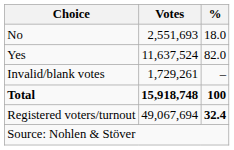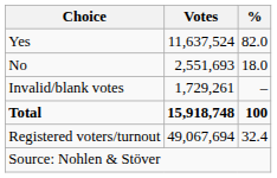 <table class=wikitable style=text-align:right>
 <tr>
 <th>Choice</th>
 <th>Votes</th>
 <th>%</th>
 </tr>
 <tr>
+<td align=left>Yes</td>
+<td>11,637,524</td>
+<td>82.0</td>
+</tr>
+<tr>
 <td align=left>No</td>
 <td>2,551,693</td>
 <td>18.0</td>
-</tr>
-<tr>
-<td align=left>Yes</td>
-<td>11,637,524</td>
-<td>82.0</td>
 </tr>
 <tr>
 <td align=left>Invalid/blank votes</td>
 <td>1,729,261</td>
 <td>–</td>
 </tr>
 <tr>
 <td align=left><strong>Total</strong></td>
 <td><strong>15,918,748</strong></td>
 <td><strong>100</strong></td>
 </tr>
 <tr>
 <td align=left>Registered voters/turnout</td>
 <td>49,067,694</td>
-<td><strong>32.4</strong></td>
+<td>32.4</td>
 </tr>
 <tr>
 <td align=left colspan=3>Source: Nohlen & Stöver</td>
 </tr>
 </table>
